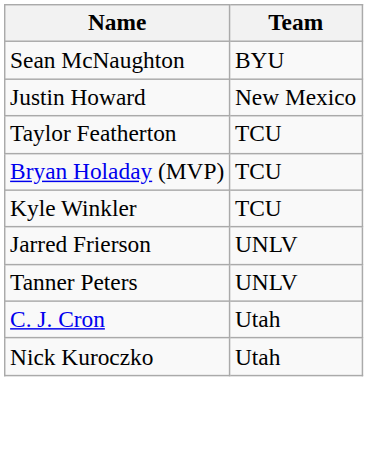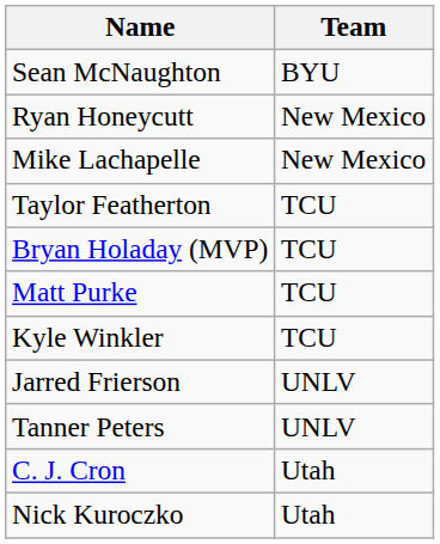 <table class=wikitable>
 <tr>
 <th>Name</th>
 <th>Team</th>
 </tr>
 <tr>
 <td>Sean McNaughton</td>
 <td>BYU</td>
 </tr>
 <tr>
-<td>Justin Howard</td>
+<td>Ryan Honeycutt</td>
+<td>New Mexico</td>
+</tr>
+<tr>
+<td>Mike Lachapelle</td>
 <td>New Mexico</td>
 </tr>
 <tr>
 <td>Taylor Featherton</td>
 <td>TCU</td>
 </tr>
 <tr>
 <td><a href='#'>Bryan Holaday</a> (MVP)</td>
+<td>TCU</td>
+</tr>
+<tr>
+<td><a href='#'>Matt Purke</a></td>
 <td>TCU</td>
 </tr>
 <tr>
 <td>Kyle Winkler</td>
 <td>TCU</td>
 </tr>
 <tr>
 <td>Jarred Frierson</td>
 <td>UNLV</td>
 </tr>
 <tr>
 <td>Tanner Peters</td>
 <td>UNLV</td>
 </tr>
 <tr>
 <td><a href='#'>C. J. Cron</a></td>
 <td>Utah</td>
 </tr>
 <tr>
 <td>Nick Kuroczko</td>
 <td>Utah</td>
 </tr>
 </table>
